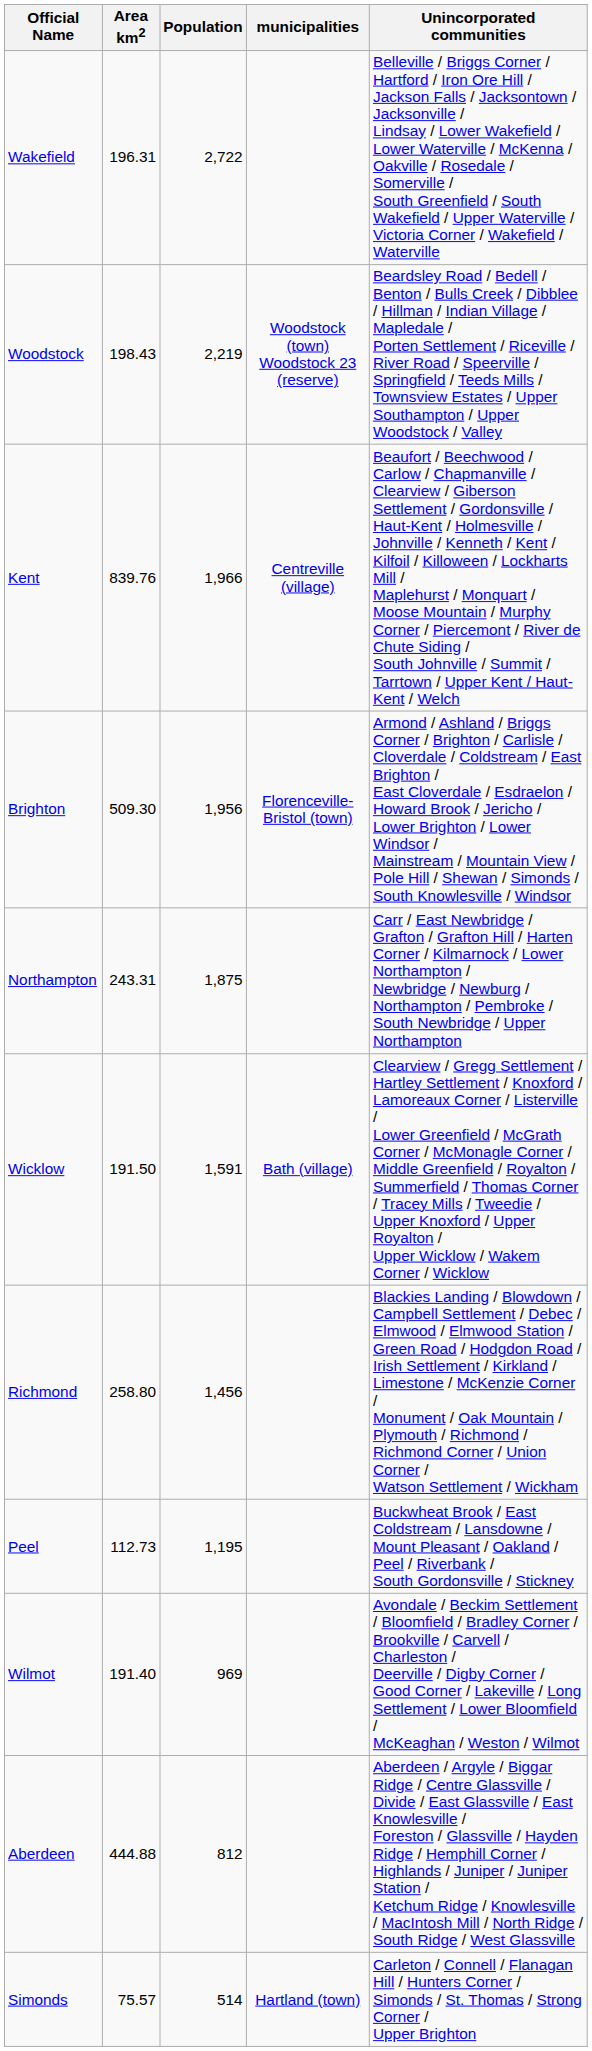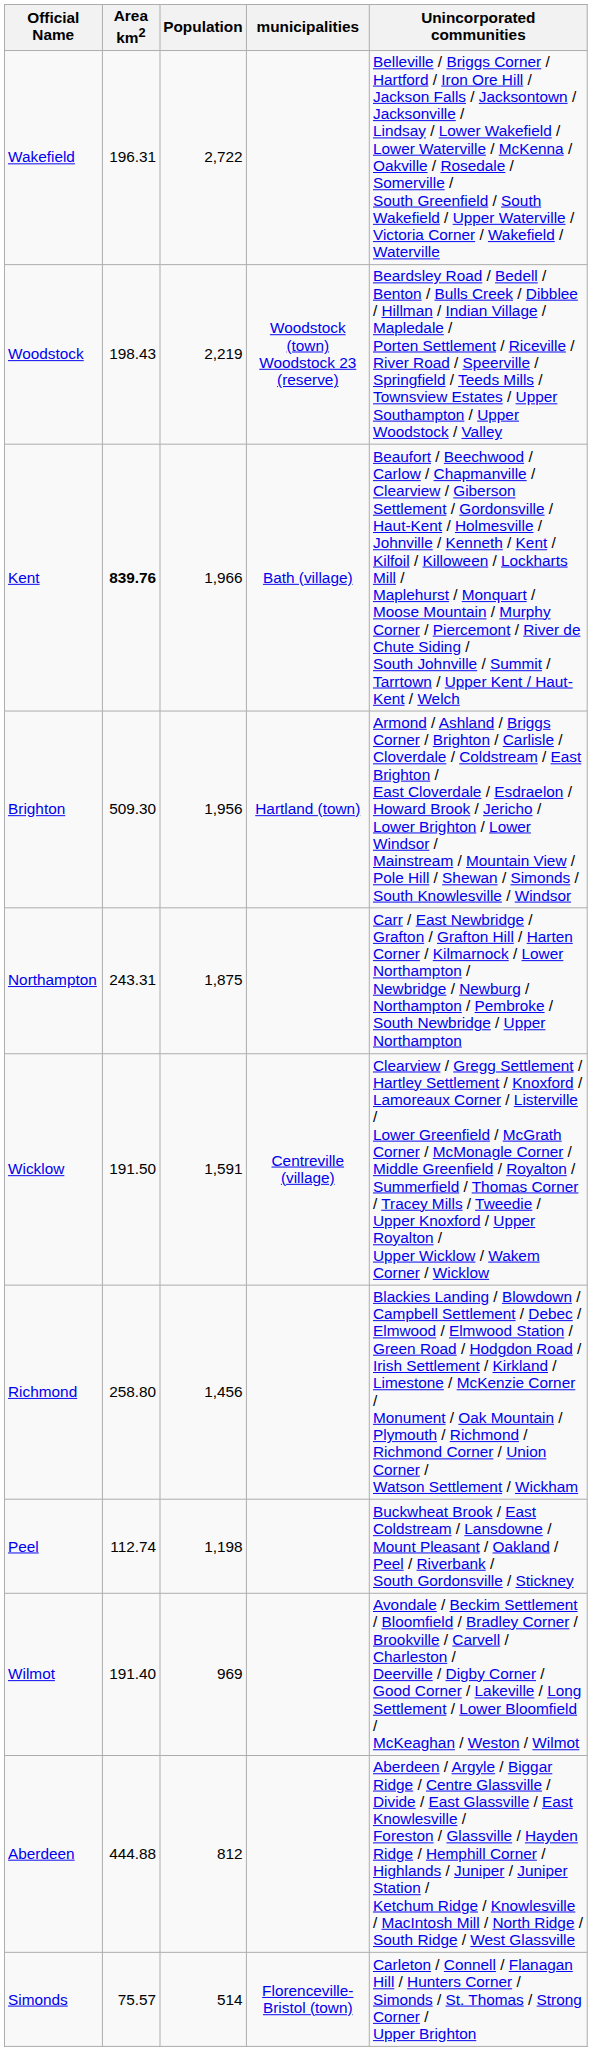 <table class="wikitable">
 <tr>
 <th>Official Name</th>
 <th>Area km<sup>2</sup></th>
 <th>Population</th>
 <th>municipalities</th>
 <th>Unincorporated communities</th>
 </tr>
 <tr>
 <td><a href='#'>Wakefield</a></td>
 <td align="right">196.31</td>
 <td align="right">2,722</td>
 <td align="center"></td>
 <td><a href='#'>Belleville</a> / <a href='#'>Briggs Corner</a> / <a href='#'>Hartford</a> / <a href='#'>Iron Ore Hill</a> / <a href='#'>Jackson Falls</a> / <a href='#'>Jacksontown</a> / <a href='#'>Jacksonville</a> / <br><a href='#'>Lindsay</a> / <a href='#'>Lower Wakefield</a> / <a href='#'>Lower Waterville</a> / <a href='#'>McKenna</a> / <a href='#'>Oakville</a> / <a href='#'>Rosedale</a> / <a href='#'>Somerville</a> / <br><a href='#'>South Greenfield</a> / <a href='#'>South Wakefield</a> / <a href='#'>Upper Waterville</a> / <a href='#'>Victoria Corner</a> / <a href='#'>Wakefield</a> / <a href='#'>Waterville</a></td>
 </tr>
 <tr>
 <td><a href='#'>Woodstock</a></td>
 <td align="right">198.43</td>
 <td align="right">2,219</td>
 <td align="center"><a href='#'>Woodstock (town)</a><br><a href='#'>Woodstock 23 (reserve)</a></td>
 <td><a href='#'>Beardsley Road</a> / <a href='#'>Bedell</a> / <a href='#'>Benton</a> / <a href='#'>Bulls Creek</a> / <a href='#'>Dibblee</a> / <a href='#'>Hillman</a> / <a href='#'>Indian Village</a> / <a href='#'>Mapledale</a> / <br><a href='#'>Porten Settlement</a> / <a href='#'>Riceville</a> / <a href='#'>River Road</a> / <a href='#'>Speerville</a> / <a href='#'>Springfield</a> / <a href='#'>Teeds Mills</a> / <br><a href='#'>Townsview Estates</a> / <a href='#'>Upper Southampton</a> / <a href='#'>Upper Woodstock</a> / <a href='#'>Valley</a></td>
 </tr>
 <tr>
 <td><a href='#'>Kent</a></td>
-<td align="right">839.76</td>
+<td align="right"><strong>839.76</strong></td>
 <td align="right">1,966</td>
-<td align="center"><a href='#'>Centreville (village)</a></td>
+<td align="center"><a href='#'>Bath (village)</a></td>
 <td><a href='#'>Beaufort</a> / <a href='#'>Beechwood</a> / <a href='#'>Carlow</a> / <a href='#'>Chapmanville</a> / <a href='#'>Clearview</a> / <a href='#'>Giberson Settlement</a> / <a href='#'>Gordonsville</a> / <br><a href='#'>Haut-Kent</a> / <a href='#'>Holmesville</a> / <a href='#'>Johnville</a> / <a href='#'>Kenneth</a> / <a href='#'>Kent</a> / <a href='#'>Kilfoil</a> / <a href='#'>Killoween</a> / <a href='#'>Lockharts Mill</a> / <br><a href='#'>Maplehurst</a> / <a href='#'>Monquart</a> / <a href='#'>Moose Mountain</a> / <a href='#'>Murphy Corner</a> / <a href='#'>Piercemont</a> / <a href='#'>River de Chute Siding</a> / <br><a href='#'>South Johnville</a> / <a href='#'>Summit</a> / <a href='#'>Tarrtown</a> / <a href='#'>Upper Kent / Haut-Kent</a> / <a href='#'>Welch</a></td>
 </tr>
 <tr>
 <td><a href='#'>Brighton</a></td>
 <td align="right">509.30</td>
 <td align="right">1,956</td>
-<td align="center"><a href='#'>Florenceville-Bristol (town)</a></td>
+<td align="center"><a href='#'>Hartland (town)</a></td>
 <td><a href='#'>Armond</a> / <a href='#'>Ashland</a> / <a href='#'>Briggs Corner</a> / <a href='#'>Brighton</a> / <a href='#'>Carlisle</a> / <a href='#'>Cloverdale</a> / <a href='#'>Coldstream</a> / <a href='#'>East Brighton</a> / <br><a href='#'>East Cloverdale</a> / <a href='#'>Esdraelon</a> / <a href='#'>Howard Brook</a> / <a href='#'>Jericho</a> / <a href='#'>Lower Brighton</a> / <a href='#'>Lower Windsor</a> / <br><a href='#'>Mainstream</a> / <a href='#'>Mountain View</a> / <a href='#'>Pole Hill</a> / <a href='#'>Shewan</a> / <a href='#'>Simonds</a> / <a href='#'>South Knowlesville</a> / <a href='#'>Windsor</a></td>
 </tr>
 <tr>
 <td><a href='#'>Northampton</a></td>
 <td align="right">243.31</td>
 <td align="right">1,875</td>
 <td align="center"></td>
 <td><a href='#'>Carr</a> / <a href='#'>East Newbridge</a> / <a href='#'>Grafton</a> / <a href='#'>Grafton Hill</a> / <a href='#'>Harten Corner</a> / <a href='#'>Kilmarnock</a> / <a href='#'>Lower Northampton</a> / <br><a href='#'>Newbridge</a> / <a href='#'>Newburg</a> / <a href='#'>Northampton</a> / <a href='#'>Pembroke</a> / <a href='#'>South Newbridge</a> / <a href='#'>Upper Northampton</a></td>
 </tr>
 <tr>
 <td><a href='#'>Wicklow</a></td>
 <td align="right">191.50</td>
 <td align="right">1,591</td>
-<td align="center"><a href='#'>Bath (village)</a></td>
+<td align="center"><a href='#'>Centreville (village)</a></td>
 <td><a href='#'>Clearview</a> / <a href='#'>Gregg Settlement</a> / <a href='#'>Hartley Settlement</a> / <a href='#'>Knoxford</a> / <a href='#'>Lamoreaux Corner</a> / <a href='#'>Listerville</a> / <br><a href='#'>Lower Greenfield</a> / <a href='#'>McGrath Corner</a> / <a href='#'>McMonagle Corner</a> / <a href='#'>Middle Greenfield</a> / <a href='#'>Royalton</a> / <br><a href='#'>Summerfield</a> / <a href='#'>Thomas Corner</a> / <a href='#'>Tracey Mills</a> / <a href='#'>Tweedie</a> / <a href='#'>Upper Knoxford</a> / <a href='#'>Upper Royalton</a> / <br><a href='#'>Upper Wicklow</a> / <a href='#'>Wakem Corner</a> / <a href='#'>Wicklow</a></td>
 </tr>
 <tr>
 <td><a href='#'>Richmond</a></td>
 <td align="right">258.80</td>
 <td align="right">1,456</td>
 <td align="center"></td>
 <td><a href='#'>Blackies Landing</a> / <a href='#'>Blowdown</a> / <a href='#'>Campbell Settlement</a> / <a href='#'>Debec</a> / <a href='#'>Elmwood</a> / <a href='#'>Elmwood Station</a> / <br><a href='#'>Green Road</a> / <a href='#'>Hodgdon Road</a> / <a href='#'>Irish Settlement</a> / <a href='#'>Kirkland</a> / <a href='#'>Limestone</a> / <a href='#'>McKenzie Corner</a> / <br><a href='#'>Monument</a> / <a href='#'>Oak Mountain</a> / <a href='#'>Plymouth</a> / <a href='#'>Richmond</a> / <a href='#'>Richmond Corner</a> / <a href='#'>Union Corner</a> / <br><a href='#'>Watson Settlement</a> / <a href='#'>Wickham</a></td>
 </tr>
 <tr>
 <td><a href='#'>Peel</a></td>
-<td align="right">112.73</td>
-<td align="right">1,195</td>
+<td align="right">112.74</td>
+<td align="right">1,198</td>
 <td align="center"></td>
 <td><a href='#'>Buckwheat Brook</a> / <a href='#'>East Coldstream</a> / <a href='#'>Lansdowne</a> / <a href='#'>Mount Pleasant</a> / <a href='#'>Oakland</a> / <a href='#'>Peel</a> / <a href='#'>Riverbank</a> / <br><a href='#'>South Gordonsville</a> / <a href='#'>Stickney</a></td>
 </tr>
 <tr>
 <td><a href='#'>Wilmot</a></td>
 <td align="right">191.40</td>
 <td align="right">969</td>
 <td align="center"></td>
 <td><a href='#'>Avondale</a> / <a href='#'>Beckim Settlement</a> / <a href='#'>Bloomfield</a> / <a href='#'>Bradley Corner</a> / <a href='#'>Brookville</a> / <a href='#'>Carvell</a> / <a href='#'>Charleston</a> / <br><a href='#'>Deerville</a> / <a href='#'>Digby Corner</a> / <a href='#'>Good Corner</a> / <a href='#'>Lakeville</a> / <a href='#'>Long Settlement</a> / <a href='#'>Lower Bloomfield</a> / <br><a href='#'>McKeaghan</a> / <a href='#'>Weston</a> / <a href='#'>Wilmot</a></td>
 </tr>
 <tr>
 <td><a href='#'>Aberdeen</a></td>
 <td align="right">444.88</td>
 <td align="right">812</td>
 <td align="center"></td>
 <td><a href='#'>Aberdeen</a> / <a href='#'>Argyle</a> / <a href='#'>Biggar Ridge</a> / <a href='#'>Centre Glassville</a> / <a href='#'>Divide</a> / <a href='#'>East Glassville</a> / <a href='#'>East Knowlesville</a> / <br><a href='#'>Foreston</a> / <a href='#'>Glassville</a> / <a href='#'>Hayden Ridge</a> / <a href='#'>Hemphill Corner</a> / <a href='#'>Highlands</a> / <a href='#'>Juniper</a> / <a href='#'>Juniper Station</a> / <br><a href='#'>Ketchum Ridge</a> / <a href='#'>Knowlesville</a> / <a href='#'>MacIntosh Mill</a> / <a href='#'>North Ridge</a> / <a href='#'>South Ridge</a> / <a href='#'>West Glassville</a></td>
 </tr>
 <tr>
 <td><a href='#'>Simonds</a></td>
 <td align="right">75.57</td>
 <td align="right">514</td>
-<td align="center"><a href='#'>Hartland (town)</a></td>
+<td align="center"><a href='#'>Florenceville-Bristol (town)</a></td>
 <td><a href='#'>Carleton</a> / <a href='#'>Connell</a> / <a href='#'>Flanagan Hill</a> / <a href='#'>Hunters Corner</a> / <a href='#'>Simonds</a> / <a href='#'>St. Thomas</a> / <a href='#'>Strong Corner</a> / <br><a href='#'>Upper Brighton</a></td>
 </tr>
 </table>
